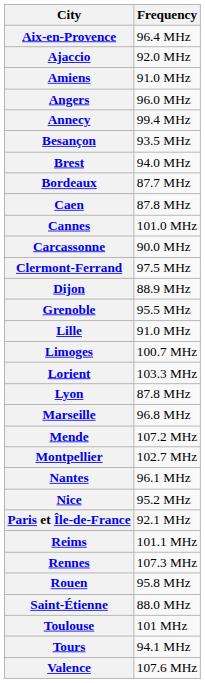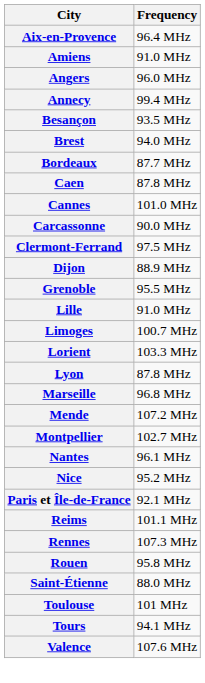 <table class="wikitable">
 <tr>
 <th>City</th>
 <th>Frequency</th>
 </tr>
 <tr>
 <th><a href='#'>Aix-en-Provence</a></th>
 <td>96.4 MHz</td>
-</tr>
-<tr>
-<th><a href='#'>Ajaccio</a></th>
-<td>92.0 MHz</td>
 </tr>
 <tr>
 <th><a href='#'>Amiens</a></th>
 <td>91.0 MHz</td>
 </tr>
 <tr>
 <th><a href='#'>Angers</a></th>
 <td>96.0 MHz</td>
 </tr>
 <tr>
 <th><a href='#'>Annecy</a></th>
 <td>99.4 MHz</td>
 </tr>
 <tr>
 <th><a href='#'>Besançon</a></th>
 <td>93.5 MHz</td>
 </tr>
 <tr>
 <th><a href='#'>Brest</a></th>
 <td>94.0 MHz</td>
 </tr>
 <tr>
 <th><a href='#'>Bordeaux</a></th>
 <td>87.7 MHz</td>
 </tr>
 <tr>
 <th><a href='#'>Caen</a></th>
 <td>87.8 MHz</td>
 </tr>
 <tr>
 <th><a href='#'>Cannes</a></th>
 <td>101.0 MHz</td>
 </tr>
 <tr>
 <th><a href='#'>Carcassonne</a></th>
 <td>90.0 MHz</td>
 </tr>
 <tr>
 <th><a href='#'>Clermont-Ferrand</a></th>
 <td>97.5 MHz</td>
 </tr>
 <tr>
 <th><a href='#'>Dijon</a></th>
 <td>88.9 MHz</td>
 </tr>
 <tr>
 <th><a href='#'>Grenoble</a></th>
 <td>95.5 MHz</td>
 </tr>
 <tr>
 <th><a href='#'>Lille</a></th>
 <td>91.0 MHz</td>
 </tr>
 <tr>
 <th><a href='#'>Limoges</a></th>
 <td>100.7 MHz</td>
 </tr>
 <tr>
 <th><a href='#'>Lorient</a></th>
 <td>103.3 MHz</td>
 </tr>
 <tr>
 <th><a href='#'>Lyon</a></th>
 <td>87.8 MHz</td>
 </tr>
 <tr>
 <th><a href='#'>Marseille</a></th>
 <td>96.8 MHz</td>
 </tr>
 <tr>
 <th><a href='#'>Mende</a></th>
 <td>107.2 MHz</td>
 </tr>
 <tr>
 <th><a href='#'>Montpellier</a></th>
 <td>102.7 MHz</td>
 </tr>
 <tr>
 <th><a href='#'>Nantes</a></th>
 <td>96.1 MHz</td>
 </tr>
 <tr>
 <th><a href='#'>Nice</a></th>
 <td>95.2 MHz</td>
 </tr>
 <tr>
 <th><a href='#'>Paris</a> et <a href='#'>Île-de-France</a></th>
 <td>92.1 MHz</td>
 </tr>
 <tr>
 <th><a href='#'>Reims</a></th>
 <td>101.1 MHz</td>
 </tr>
 <tr>
 <th><a href='#'>Rennes</a></th>
 <td>107.3 MHz</td>
 </tr>
 <tr>
 <th><a href='#'>Rouen</a></th>
 <td>95.8 MHz</td>
 </tr>
 <tr>
 <th><a href='#'>Saint-Étienne</a></th>
 <td>88.0 MHz</td>
 </tr>
 <tr>
 <th><a href='#'>Toulouse</a></th>
 <td>101 MHz</td>
 </tr>
 <tr>
 <th><a href='#'>Tours</a></th>
 <td>94.1 MHz</td>
 </tr>
 <tr>
 <th><a href='#'>Valence</a></th>
 <td>107.6 MHz</td>
 </tr>
 </table>
